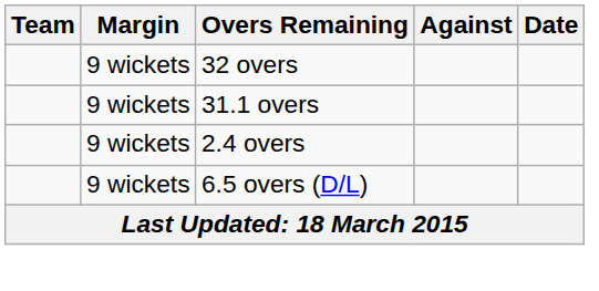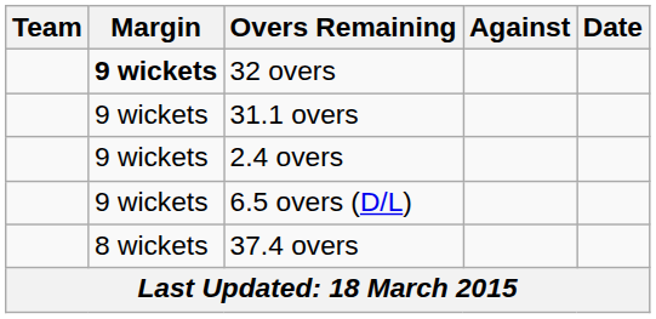 <table class="wikitable sortable" style="text-align:center">
 <tr>
 <th>Team</th>
 <th>Margin</th>
 <th>Overs Remaining</th>
 <th>Against</th>
 <th class="unsortable">Date</th>
 </tr>
 <tr>
 <td style="text-align:left"></td>
-<td style="text-align:left">9 wickets</td>
+<td style="text-align:left"><strong>9 wickets</strong></td>
 <td style="text-align:left">32 overs</td>
 <td style="text-align:left"></td>
 <td></td>
 </tr>
 <tr>
 <td style="text-align:left"></td>
 <td style="text-align:left">9 wickets</td>
 <td style="text-align:left">31.1 overs</td>
 <td style="text-align:left"></td>
 <td></td>
 </tr>
 <tr>
 <td style="text-align:left"></td>
 <td style="text-align:left">9 wickets</td>
 <td style="text-align:left">2.4 overs</td>
 <td style="text-align:left"></td>
 <td></td>
 </tr>
 <tr>
 <td style="text-align:left"></td>
 <td style="text-align:left">9 wickets</td>
 <td style="text-align:left">6.5 overs (<a href='#'>D/L</a>)</td>
 <td style="text-align:left"></td>
 <td></td>
 </tr>
 <tr>
+<td style="text-align:left"></td>
+<td style="text-align:left">8 wickets</td>
+<td style="text-align:left">37.4 overs</td>
+<td style="text-align:left"></td>
+<td></td>
+</tr>
+<tr>
 <th colspan=5><em>Last Updated: 18 March 2015</em></th>
 </tr>
 </table>
